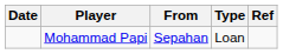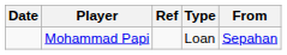 <table class="wikitable">
 <tr>
 <th><strong>Date</strong></th>
 <th><strong>Player</strong></th>
+<th><strong>Ref</strong></th>
+<th><strong>Type</strong></th>
 <th><strong>From</strong></th>
-<th><strong>Type</strong></th>
-<th><strong>Ref</strong></th>
 </tr>
 <tr>
 <td></td>
 <td> <a href='#'>Mohammad Papi</a></td>
+<td></td>
+<td>Loan</td>
 <td> <a href='#'>Sepahan</a></td>
-<td>Loan</td>
-<td></td>
 </tr>
 </table>
